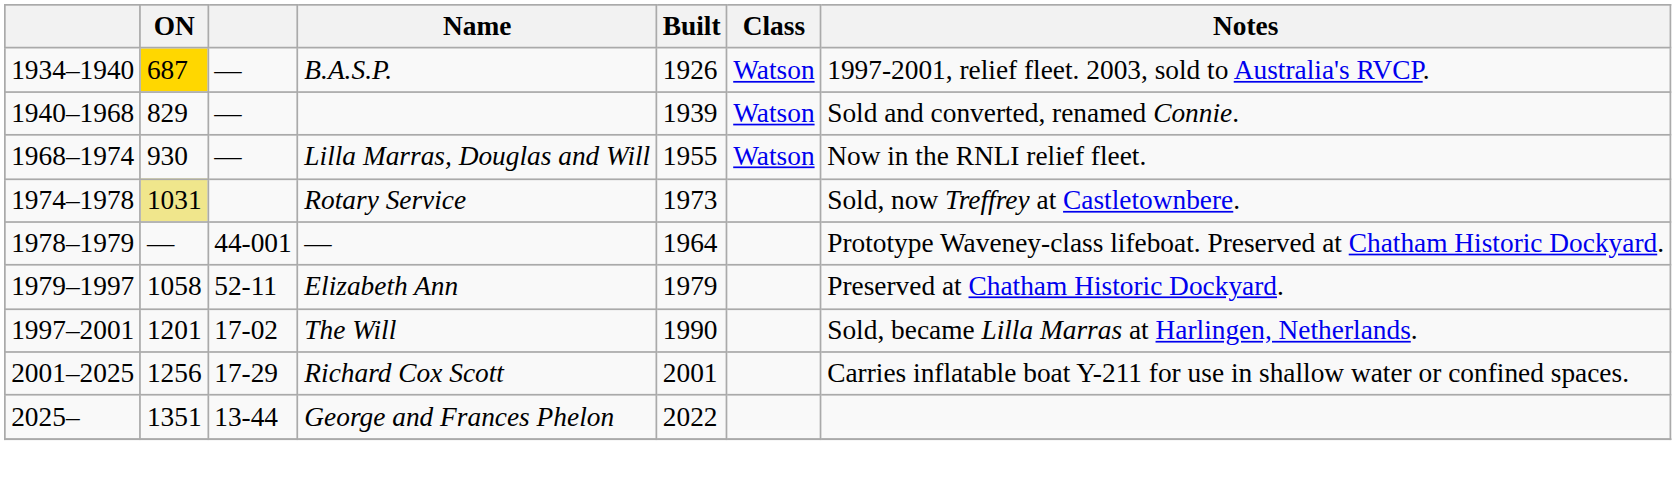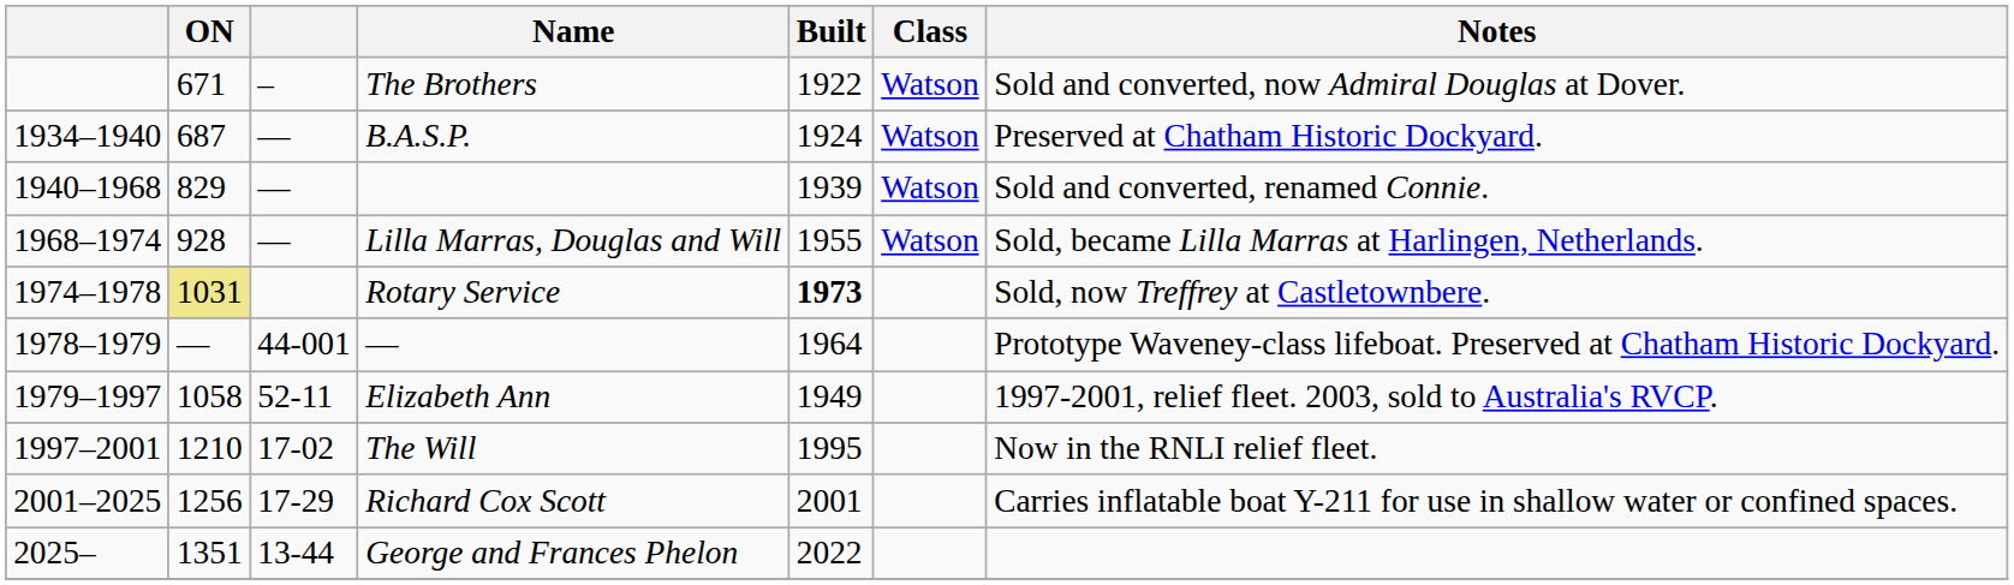 <table class="wikitable sortable">
 <tr>
 <th></th>
 <th>ON</th>
 <th></th>
 <th>Name</th>
 <th>Built</th>
 <th>Class</th>
 <th class=unsortable>Notes</th>
 </tr>
 <tr>
+<td></td>
+<td>671</td>
+<td>–</td>
+<td><em>The Brothers</em></td>
+<td>1922</td>
+<td><a href='#'>Watson</a></td>
+<td>Sold and converted, now <em>Admiral Douglas</em> at Dover.</td>
+</tr>
+<tr>
 <td>1934–1940</td>
-<td style="background: gold;">687</td>
+<td>687</td>
 <td>—</td>
 <td><em>B.A.S.P.</em></td>
-<td>1926</td>
+<td>1924</td>
 <td><a href='#'>Watson</a></td>
-<td>1997-2001, relief fleet. 2003, sold to <a href='#'>Australia's RVCP</a>.</td>
+<td>Preserved at <a href='#'>Chatham Historic Dockyard</a>.</td>
 </tr>
 <tr>
 <td>1940–1968</td>
 <td>829</td>
 <td>—</td>
 <td><em></em></td>
 <td>1939</td>
 <td><a href='#'>Watson</a></td>
 <td>Sold and converted, renamed <em>Connie</em>.</td>
 </tr>
 <tr>
 <td>1968–1974</td>
-<td>930</td>
+<td>928</td>
 <td>—</td>
 <td><em>Lilla Marras, Douglas and Will</em></td>
 <td>1955</td>
 <td><a href='#'>Watson</a></td>
-<td>Now in the RNLI relief fleet.</td>
+<td>Sold, became <em>Lilla Marras</em> at <a href='#'>Harlingen, Netherlands</a>.</td>
 </tr>
 <tr>
 <td>1974–1978</td>
 <td style="background: khaki;">1031</td>
 <td></td>
 <td><em>Rotary Service</em></td>
-<td>1973</td>
+<td><strong>1973</strong></td>
 <td></td>
 <td>Sold, now <em>Treffrey</em> at <a href='#'>Castletownbere</a>.</td>
 </tr>
 <tr>
 <td>1978–1979</td>
 <td>—</td>
 <td>44-001</td>
 <td>—</td>
 <td>1964</td>
 <td></td>
 <td>Prototype Waveney-class lifeboat. Preserved at <a href='#'>Chatham Historic Dockyard</a>.</td>
 </tr>
 <tr>
 <td>1979–1997</td>
 <td>1058</td>
 <td>52-11</td>
 <td><em>Elizabeth Ann</em></td>
-<td>1979</td>
+<td>1949</td>
 <td></td>
-<td>Preserved at <a href='#'>Chatham Historic Dockyard</a>.</td>
+<td>1997-2001, relief fleet. 2003, sold to <a href='#'>Australia's RVCP</a>.</td>
 </tr>
 <tr>
 <td>1997–2001</td>
-<td>1201</td>
+<td>1210</td>
 <td>17-02</td>
 <td><em>The Will</em></td>
-<td>1990</td>
+<td>1995</td>
 <td></td>
-<td>Sold, became <em>Lilla Marras</em> at <a href='#'>Harlingen, Netherlands</a>.</td>
+<td>Now in the RNLI relief fleet.</td>
 </tr>
 <tr>
 <td>2001–2025</td>
 <td>1256</td>
 <td>17-29</td>
 <td><em>Richard Cox Scott</em></td>
 <td>2001</td>
 <td></td>
 <td>Carries  inflatable boat Y-211 for use in shallow water or confined spaces.</td>
 </tr>
 <tr>
 <td>2025–</td>
 <td>1351</td>
 <td>13-44</td>
 <td><em>George and Frances Phelon</em></td>
 <td>2022</td>
 <td></td>
 <td></td>
 </tr>
 <tr>
 </tr>
 </table>
